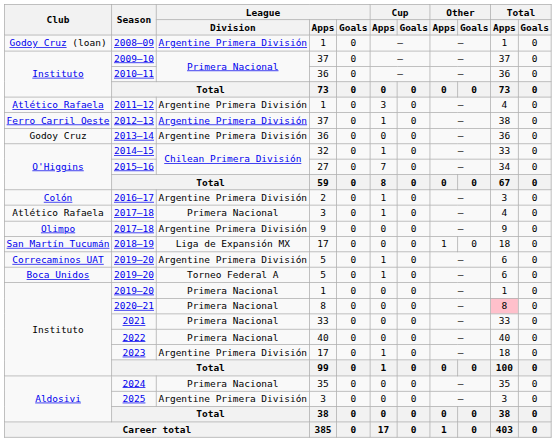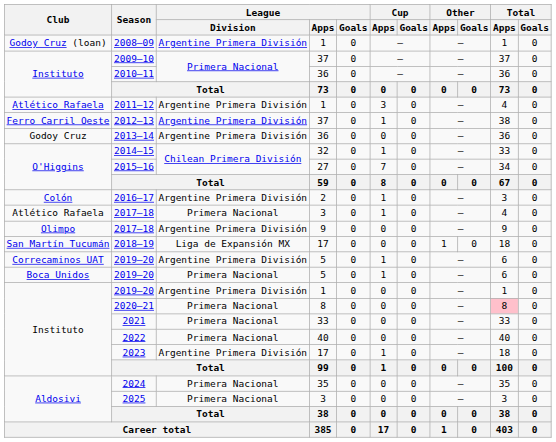 <table class="wikitable" style="text-align: center;">
 <tr>
 <th rowspan="2">Club</th>
 <th rowspan="2">Season</th>
 <th colspan="3">League</th>
 <th colspan="2">Cup</th>
 <th colspan="2">Other</th>
 <th colspan="2">Total</th>
 </tr>
 <tr>
 <th>Division</th>
 <th>Apps</th>
 <th>Goals</th>
 <th>Apps</th>
 <th>Goals</th>
 <th>Apps</th>
 <th>Goals</th>
 <th>Apps</th>
 <th>Goals</th>
 </tr>
 <tr>
 <td><a href='#'>Godoy Cruz</a> (loan)</td>
 <td><a href='#'>2008–09</a></td>
 <td rowspan="1"><a href='#'>Argentine Primera División</a></td>
 <td>1</td>
 <td>0</td>
 <td colspan="2">—</td>
 <td colspan="2">—</td>
 <td>1</td>
 <td>0</td>
 </tr>
 <tr>
 <td rowspan="3"><a href='#'>Instituto</a></td>
 <td><a href='#'>2009–10</a></td>
 <td rowspan="2"><a href='#'>Primera Nacional</a></td>
 <td>37</td>
 <td>0</td>
 <td colspan="2">—</td>
 <td colspan="2">—</td>
 <td>37</td>
 <td>0</td>
 </tr>
 <tr>
 <td><a href='#'>2010–11</a></td>
 <td>36</td>
 <td>0</td>
 <td colspan="2">—</td>
 <td colspan="2">—</td>
 <td>36</td>
 <td>0</td>
 </tr>
 <tr>
 <th colspan="2">Total</th>
 <th>73</th>
 <th>0</th>
 <th>0</th>
 <th>0</th>
 <th>0</th>
 <th>0</th>
 <th>73</th>
 <th>0</th>
 </tr>
 <tr>
 <td><a href='#'>Atlético Rafaela</a></td>
 <td><a href='#'>2011–12</a></td>
 <td rowspan="1">Argentine Primera División</td>
 <td>1</td>
 <td>0</td>
 <td>3</td>
 <td>0</td>
 <td colspan="2">—</td>
 <td>4</td>
 <td>0</td>
 </tr>
 <tr>
 <td><a href='#'>Ferro Carril Oeste</a></td>
 <td><a href='#'>2012–13</a></td>
 <td rowspan="1"><a href='#'>Argentine Primera División</a></td>
 <td>37</td>
 <td>0</td>
 <td>1</td>
 <td>0</td>
 <td colspan="2">—</td>
 <td>38</td>
 <td>0</td>
 </tr>
 <tr>
 <td>Godoy Cruz</td>
 <td><a href='#'>2013–14</a></td>
 <td rowspan="1">Argentine Primera División</td>
 <td>36</td>
 <td>0</td>
 <td>0</td>
 <td>0</td>
 <td colspan="2">—</td>
 <td>36</td>
 <td>0</td>
 </tr>
 <tr>
 <td rowspan="3"><a href='#'>O'Higgins</a></td>
 <td><a href='#'>2014–15</a></td>
 <td rowspan="2"><a href='#'>Chilean Primera División</a></td>
 <td>32</td>
 <td>0</td>
 <td>1</td>
 <td>0</td>
 <td colspan="2">—</td>
 <td>33</td>
 <td>0</td>
 </tr>
 <tr>
 <td><a href='#'>2015–16</a></td>
 <td>27</td>
 <td>0</td>
 <td>7</td>
 <td>0</td>
 <td colspan="2">—</td>
 <td>34</td>
 <td>0</td>
 </tr>
 <tr>
 <th colspan="2">Total</th>
 <th>59</th>
 <th>0</th>
 <th>8</th>
 <th>0</th>
 <th>0</th>
 <th>0</th>
 <th>67</th>
 <th>0</th>
 </tr>
 <tr>
 <td><a href='#'>Colón</a></td>
 <td><a href='#'>2016–17</a></td>
 <td rowspan="1">Argentine Primera División</td>
 <td>2</td>
 <td>0</td>
 <td>1</td>
 <td>0</td>
 <td colspan="2">—</td>
 <td>3</td>
 <td>0</td>
 </tr>
 <tr>
 <td>Atlético Rafaela</td>
 <td><a href='#'>2017–18</a></td>
 <td>Primera Nacional</td>
 <td>3</td>
 <td>0</td>
 <td>1</td>
 <td>0</td>
 <td colspan="2">—</td>
 <td>4</td>
 <td>0</td>
 </tr>
 <tr>
 <td><a href='#'>Olimpo</a></td>
 <td><a href='#'>2017–18</a></td>
 <td rowspan="1">Argentine Primera División</td>
 <td>9</td>
 <td>0</td>
 <td>0</td>
 <td>0</td>
 <td colspan="2">—</td>
 <td>9</td>
 <td>0</td>
 </tr>
 <tr>
 <td><a href='#'>San Martín Tucumán</a></td>
 <td><a href='#'>2018–19</a></td>
 <td>Liga de Expansión MX</td>
 <td>17</td>
 <td>0</td>
 <td>0</td>
 <td>0</td>
 <td>1</td>
 <td>0</td>
 <td>18</td>
 <td>0</td>
 </tr>
 <tr>
 <td><a href='#'>Correcaminos UAT</a></td>
 <td><a href='#'>2019–20</a></td>
 <td rowspan="1">Argentine Primera División</td>
 <td>5</td>
 <td>0</td>
 <td>1</td>
 <td>0</td>
 <td colspan="2">—</td>
 <td>6</td>
 <td>0</td>
 </tr>
 <tr>
 <td><a href='#'>Boca Unidos</a></td>
 <td><a href='#'>2019–20</a></td>
-<td>Torneo Federal A</td>
+<td>Primera Nacional</td>
 <td>5</td>
 <td>0</td>
 <td>1</td>
 <td>0</td>
 <td colspan="2">—</td>
 <td>6</td>
 <td>0</td>
 </tr>
 <tr>
 <td rowspan="6">Instituto</td>
 <td><a href='#'>2019–20</a></td>
-<td>Primera Nacional</td>
+<td rowspan="1">Argentine Primera División</td>
 <td>1</td>
 <td>0</td>
 <td>0</td>
 <td>0</td>
 <td colspan="2">—</td>
 <td>1</td>
 <td>0</td>
 </tr>
 <tr>
 <td><a href='#'>2020–21</a></td>
 <td>Primera Nacional</td>
 <td>8</td>
 <td>0</td>
 <td>0</td>
 <td>0</td>
 <td colspan="2">—</td>
 <td style="background: pink;">8</td>
 <td>0</td>
 </tr>
 <tr>
 <td><a href='#'>2021</a></td>
 <td>Primera Nacional</td>
 <td>33</td>
 <td>0</td>
 <td>0</td>
 <td>0</td>
 <td colspan="2">—</td>
 <td>33</td>
 <td>0</td>
 </tr>
 <tr>
 <td><a href='#'>2022</a></td>
 <td>Primera Nacional</td>
 <td>40</td>
 <td>0</td>
 <td>0</td>
 <td>0</td>
 <td colspan="2">—</td>
 <td>40</td>
 <td>0</td>
 </tr>
 <tr>
 <td><a href='#'>2023</a></td>
 <td rowspan="1">Argentine Primera División</td>
 <td>17</td>
 <td>0</td>
 <td>1</td>
 <td>0</td>
 <td colspan="2">—</td>
 <td>18</td>
 <td>0</td>
 </tr>
 <tr>
 <th colspan="2">Total</th>
 <th>99</th>
 <th>0</th>
 <th>1</th>
 <th>0</th>
 <th>0</th>
 <th>0</th>
 <th>100</th>
 <th>0</th>
 </tr>
 <tr>
 <td rowspan="3"><a href='#'>Aldosivi</a></td>
 <td><a href='#'>2024</a></td>
 <td>Primera Nacional</td>
 <td>35</td>
 <td>0</td>
 <td>0</td>
 <td>0</td>
 <td colspan="2">—</td>
 <td>35</td>
 <td>0</td>
 </tr>
 <tr>
 <td><a href='#'>2025</a></td>
-<td rowspan="1">Argentine Primera División</td>
+<td>Primera Nacional</td>
 <td>3</td>
 <td>0</td>
 <td>0</td>
 <td>0</td>
 <td colspan="2">—</td>
 <td>3</td>
 <td>0</td>
 </tr>
 <tr>
 <th colspan="2">Total</th>
 <th>38</th>
 <th>0</th>
 <th>0</th>
 <th>0</th>
 <th>0</th>
 <th>0</th>
 <th>38</th>
 <th>0</th>
 </tr>
 <tr>
 <th colspan="3">Career total</th>
 <th>385</th>
 <th>0</th>
 <th>17</th>
 <th>0</th>
 <th>1</th>
 <th>0</th>
 <th>403</th>
 <th>0</th>
 </tr>
 </table>
